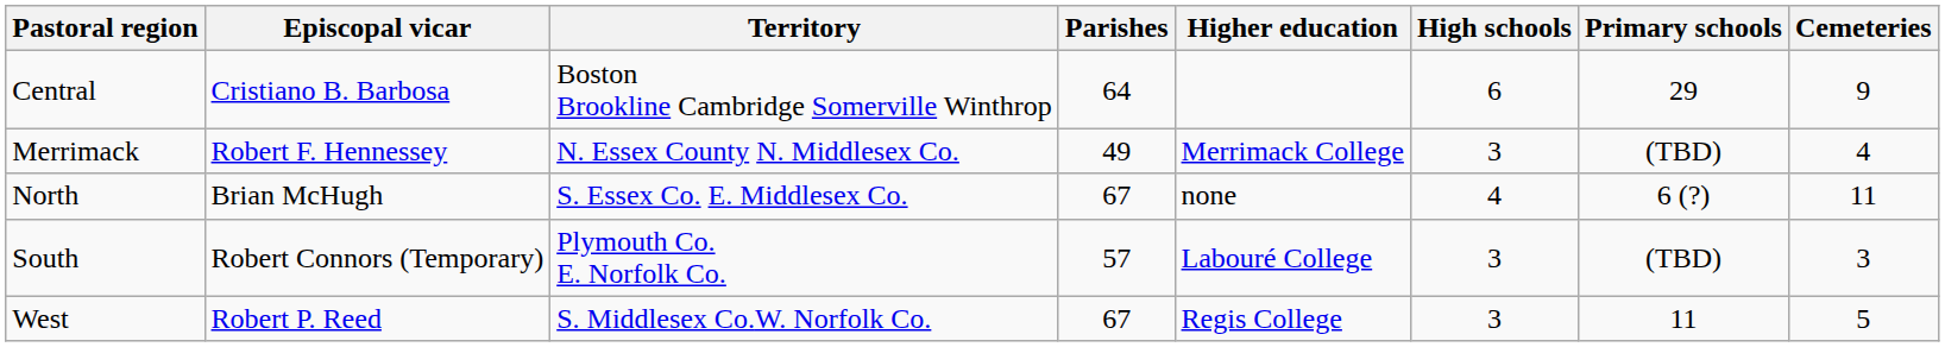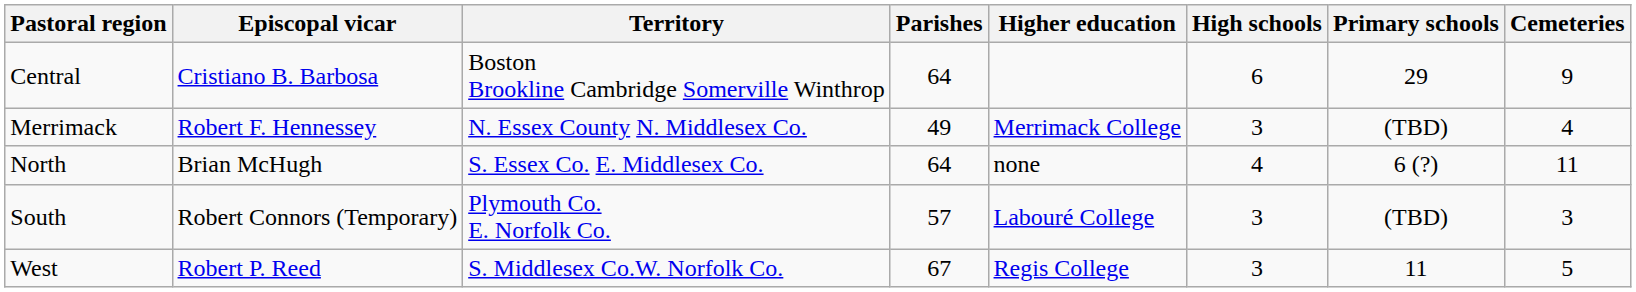 <table class="wikitable" style="text-align:left;">
 <tr>
 <th scope="col">Pastoral region</th>
 <th scope="col">Episcopal vicar</th>
 <th scope="col">Territory</th>
 <th scope="col">Parishes</th>
 <th scope="col">Higher education</th>
 <th scope="col">High schools</th>
 <th scope="col">Primary schools</th>
 <th scope="col">Cemeteries</th>
 </tr>
 <tr>
 <td>Central</td>
 <td><a href='#'>Cristiano B. Barbosa</a></td>
 <td>Boston<br><a href='#'>Brookline</a> Cambridge <a href='#'>Somerville</a> Winthrop</td>
 <td align="center">64</td>
 <td></td>
 <td align="center">6</td>
 <td align="center">29</td>
 <td align="center">9</td>
 </tr>
 <tr>
 <td>Merrimack</td>
 <td><a href='#'>Robert F. Hennessey</a></td>
 <td><a href='#'>N. Essex County</a> <a href='#'>N. Middlesex Co.</a></td>
 <td align="center">49</td>
 <td><a href='#'>Merrimack College</a></td>
 <td align="center">3</td>
 <td align="center">(TBD)</td>
 <td align="center">4</td>
 </tr>
 <tr>
 <td>North</td>
 <td>Brian McHugh</td>
 <td><a href='#'>S. Essex Co.</a> <a href='#'>E. Middlesex Co.</a></td>
-<td align="center">67</td>
+<td align="center">64</td>
 <td>none</td>
 <td align="center">4</td>
 <td align="center">6 (?)</td>
 <td align="center">11</td>
 </tr>
 <tr>
 <td>South</td>
 <td>Robert Connors (Temporary)</td>
 <td><a href='#'>Plymouth Co.</a><br><a href='#'>E. Norfolk Co.</a></td>
 <td align="center">57</td>
 <td><a href='#'>Labouré College</a></td>
 <td align="center">3</td>
 <td align="center">(TBD)</td>
 <td align="center">3</td>
 </tr>
 <tr>
 <td>West</td>
 <td><a href='#'>Robert P. Reed</a></td>
 <td><a href='#'>S. Middlesex Co.</a><a href='#'>W. Norfolk Co.</a></td>
 <td align="center">67</td>
 <td><a href='#'>Regis College</a></td>
 <td align="center">3</td>
 <td align="center">11</td>
 <td align="center">5</td>
 </tr>
 </table>
